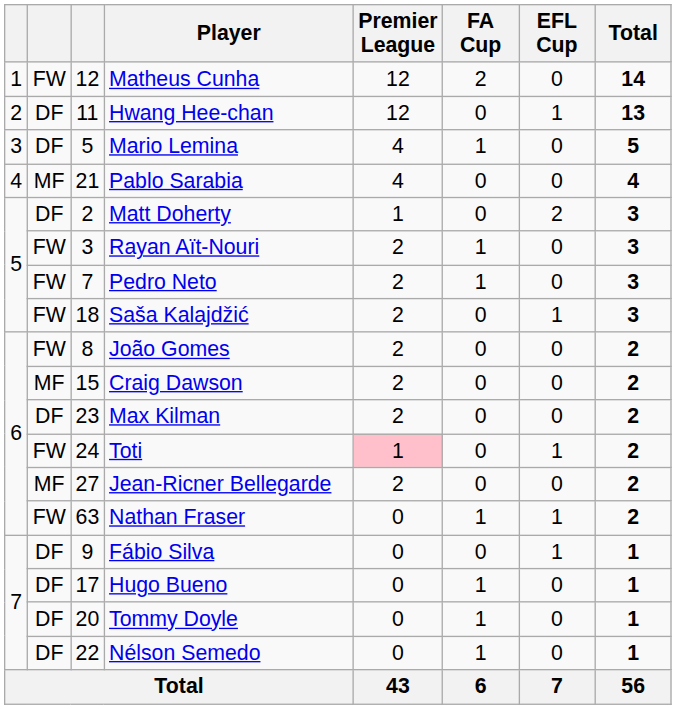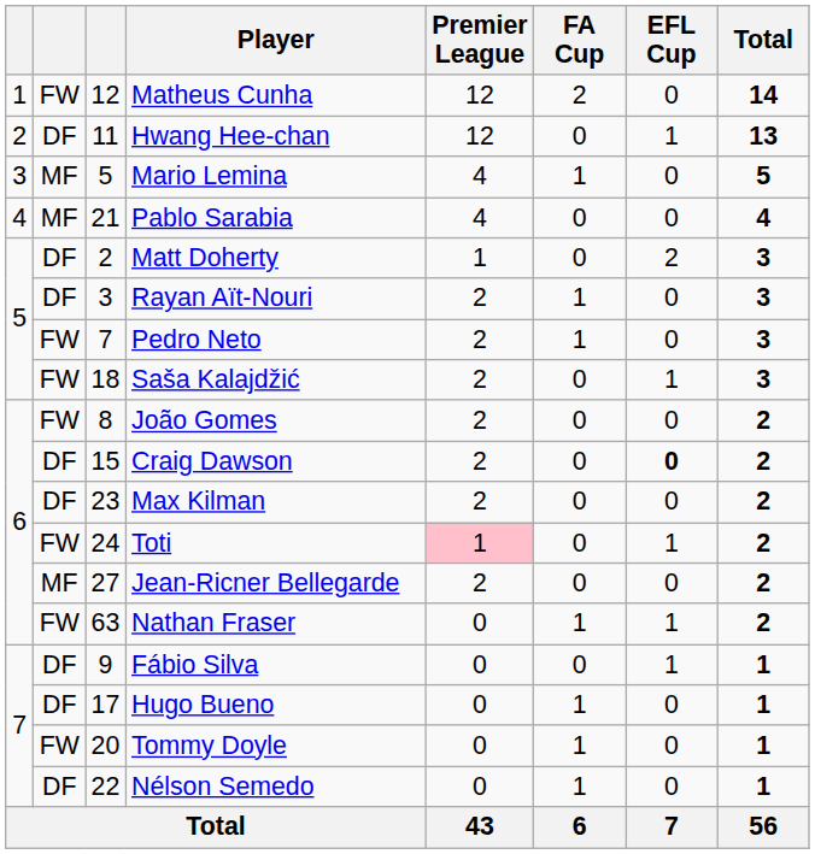 <table class="wikitable sortable" style="text-align: center;">
 <tr>
 <th width=10></th>
 <th width=10></th>
 <th width=10></th>
 <th width=180>Player</th>
 <th width=50>Premier League</th>
 <th width=50>FA Cup</th>
 <th width=50>EFL Cup</th>
 <th width=50>Total</th>
 </tr>
 <tr>
 <td>1</td>
 <td>FW</td>
 <td>12</td>
 <td align=left> <a href='#'>Matheus Cunha</a></td>
 <td>12</td>
 <td>2</td>
 <td>0</td>
 <td><strong>14</strong></td>
 </tr>
 <tr>
 <td>2</td>
 <td>DF</td>
 <td>11</td>
 <td align=left> <a href='#'>Hwang Hee-chan</a></td>
 <td>12</td>
 <td>0</td>
 <td>1</td>
 <td><strong>13</strong></td>
 </tr>
 <tr>
 <td>3</td>
-<td>DF</td>
+<td>MF</td>
 <td>5</td>
 <td align=left> <a href='#'>Mario Lemina</a></td>
 <td>4</td>
 <td>1</td>
 <td>0</td>
 <td><strong>5</strong></td>
 </tr>
 <tr>
 <td>4</td>
 <td>MF</td>
 <td>21</td>
 <td align=left> <a href='#'>Pablo Sarabia</a></td>
 <td>4</td>
 <td>0</td>
 <td>0</td>
 <td><strong>4</strong></td>
 </tr>
 <tr>
 <td rowspan="4">5</td>
 <td>DF</td>
 <td>2</td>
 <td align=left> <a href='#'>Matt Doherty</a></td>
 <td>1</td>
 <td>0</td>
 <td>2</td>
 <td><strong>3</strong></td>
 </tr>
 <tr>
-<td>FW</td>
+<td>DF</td>
 <td>3</td>
 <td align=left> <a href='#'>Rayan Aït-Nouri</a></td>
 <td>2</td>
 <td>1</td>
 <td>0</td>
 <td><strong>3</strong></td>
 </tr>
 <tr>
 <td>FW</td>
 <td>7</td>
 <td align=left> <a href='#'>Pedro Neto</a></td>
 <td>2</td>
 <td>1</td>
 <td>0</td>
 <td><strong>3</strong></td>
 </tr>
 <tr>
 <td>FW</td>
 <td>18</td>
 <td align=left> <a href='#'>Saša Kalajdžić</a></td>
 <td>2</td>
 <td>0</td>
 <td>1</td>
 <td><strong>3</strong></td>
 </tr>
 <tr>
 <td rowspan="6">6</td>
 <td>FW</td>
 <td>8</td>
 <td align=left> <a href='#'>João Gomes</a></td>
 <td>2</td>
 <td>0</td>
 <td>0</td>
 <td><strong>2</strong></td>
 </tr>
 <tr>
-<td>MF</td>
+<td>DF</td>
 <td>15</td>
 <td align=left> <a href='#'>Craig Dawson</a></td>
 <td>2</td>
 <td>0</td>
-<td>0</td>
+<td><strong>0</strong></td>
 <td><strong>2</strong></td>
 </tr>
 <tr>
 <td>DF</td>
 <td>23</td>
 <td align=left> <a href='#'>Max Kilman</a></td>
 <td>2</td>
 <td>0</td>
 <td>0</td>
 <td><strong>2</strong></td>
 </tr>
 <tr>
 <td>FW</td>
 <td>24</td>
 <td align=left> <a href='#'>Toti</a></td>
 <td style="background: pink;">1</td>
 <td>0</td>
 <td>1</td>
 <td><strong>2</strong></td>
 </tr>
 <tr>
 <td>MF</td>
 <td>27</td>
 <td align=left> <a href='#'>Jean-Ricner Bellegarde</a></td>
 <td>2</td>
 <td>0</td>
 <td>0</td>
 <td><strong>2</strong></td>
 </tr>
 <tr>
 <td>FW</td>
 <td>63</td>
 <td align=left> <a href='#'>Nathan Fraser</a></td>
 <td>0</td>
 <td>1</td>
 <td>1</td>
 <td><strong>2</strong></td>
 </tr>
 <tr>
 <td rowspan="4">7</td>
 <td>DF</td>
 <td>9</td>
 <td align=left> <a href='#'>Fábio Silva</a></td>
 <td>0</td>
 <td>0</td>
 <td>1</td>
 <td><strong>1</strong></td>
 </tr>
 <tr>
 <td>DF</td>
 <td>17</td>
 <td align="left"> <a href='#'>Hugo Bueno</a></td>
 <td>0</td>
 <td>1</td>
 <td>0</td>
 <td><strong>1</strong></td>
 </tr>
 <tr>
-<td>DF</td>
+<td>FW</td>
 <td>20</td>
 <td align=left> <a href='#'>Tommy Doyle</a></td>
 <td>0</td>
 <td>1</td>
 <td>0</td>
 <td><strong>1</strong></td>
 </tr>
 <tr>
 <td>DF</td>
 <td>22</td>
 <td align=left> <a href='#'>Nélson Semedo</a></td>
 <td>0</td>
 <td>1</td>
 <td>0</td>
 <td><strong>1</strong></td>
 </tr>
 <tr>
 <th colspan="4">Total</th>
 <th>43</th>
 <th>6</th>
 <th>7</th>
 <th>56</th>
 </tr>
 </table>
